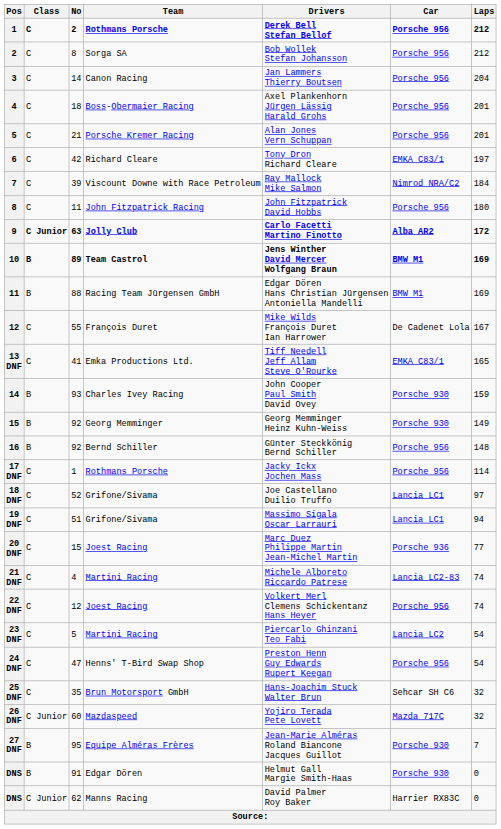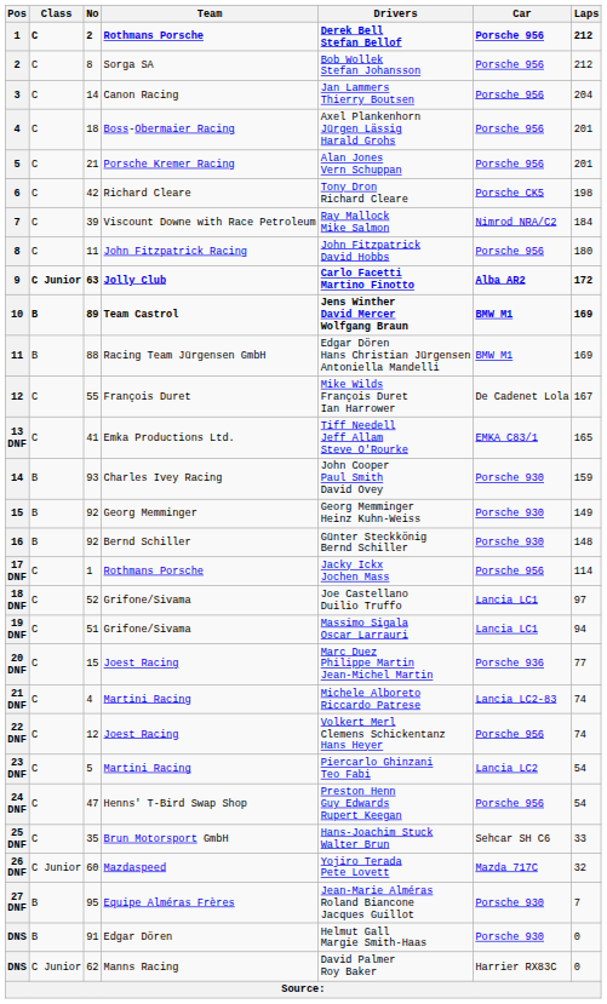 <table class="wikitable" style="font-size 95%;">
 <tr>
 <th>Pos</th>
 <th>Class</th>
 <th>No</th>
 <th>Team</th>
 <th>Drivers</th>
 <th>Car</th>
 <th>Laps</th>
 </tr>
 <tr style="font-weight:bold">
 <th>1</th>
 <td>C</td>
 <td>2</td>
 <td> <a href='#'>Rothmans Porsche</a></td>
 <td> <a href='#'>Derek Bell</a><br> <a href='#'>Stefan Bellof</a></td>
 <td><a href='#'>Porsche 956</a></td>
 <td>212</td>
 </tr>
 <tr>
 <th>2</th>
 <td>C</td>
 <td>8</td>
 <td> Sorga SA</td>
 <td> <a href='#'>Bob Wollek</a><br> <a href='#'>Stefan Johansson</a></td>
 <td><a href='#'>Porsche 956</a></td>
 <td>212</td>
 </tr>
 <tr>
 <th>3</th>
 <td>C</td>
 <td>14</td>
 <td> Canon Racing</td>
 <td> <a href='#'>Jan Lammers</a><br> <a href='#'>Thierry Boutsen</a></td>
 <td><a href='#'>Porsche 956</a></td>
 <td>204</td>
 </tr>
 <tr>
 <th>4</th>
 <td>C</td>
 <td>18</td>
 <td> <a href='#'>Boss</a>-<a href='#'>Obermaier Racing</a></td>
 <td> Axel Plankenhorn<br> <a href='#'>Jürgen Lässig</a><br> <a href='#'>Harald Grohs</a></td>
 <td><a href='#'>Porsche 956</a></td>
 <td>201</td>
 </tr>
 <tr>
 <th>5</th>
 <td>C</td>
 <td>21</td>
 <td> <a href='#'>Porsche Kremer Racing</a></td>
 <td> <a href='#'>Alan Jones</a><br> <a href='#'>Vern Schuppan</a></td>
 <td><a href='#'>Porsche 956</a></td>
 <td>201</td>
 </tr>
 <tr>
 <th>6</th>
 <td>C</td>
 <td>42</td>
 <td> Richard Cleare</td>
 <td> <a href='#'>Tony Dron</a><br> Richard Cleare</td>
-<td><a href='#'>EMKA C83/1</a></td>
-<td>197</td>
+<td><a href='#'>Porsche CK5</a></td>
+<td>198</td>
 </tr>
 <tr>
 <th>7</th>
 <td>C</td>
 <td>39</td>
 <td> Viscount Downe with Race Petroleum</td>
 <td> <a href='#'>Ray Mallock</a><br> <a href='#'>Mike Salmon</a></td>
 <td><a href='#'>Nimrod NRA/C2</a></td>
 <td>184</td>
 </tr>
 <tr>
 <th>8</th>
 <td>C</td>
 <td>11</td>
 <td> <a href='#'>John Fitzpatrick Racing</a></td>
 <td> <a href='#'>John Fitzpatrick</a><br> <a href='#'>David Hobbs</a></td>
 <td><a href='#'>Porsche 956</a></td>
 <td>180</td>
 </tr>
 <tr style="font-weight:bold">
 <th>9</th>
 <td>C Junior</td>
 <td>63</td>
 <td> <a href='#'>Jolly Club</a></td>
 <td> <a href='#'>Carlo Facetti</a><br> <a href='#'>Martino Finotto</a></td>
 <td><a href='#'>Alba AR2</a></td>
 <td>172</td>
 </tr>
 <tr style="font-weight:bold">
 <th>10</th>
 <td>B</td>
 <td>89</td>
 <td> Team Castrol</td>
 <td> Jens Winther<br> <a href='#'>David Mercer</a><br> Wolfgang Braun</td>
 <td><a href='#'>BMW M1</a></td>
 <td>169</td>
 </tr>
 <tr>
 <th>11</th>
 <td>B</td>
 <td>88</td>
 <td> Racing Team Jürgensen GmbH</td>
 <td> Edgar Dören<br> Hans Christian Jürgensen<br> Antoniella Mandelli</td>
 <td><a href='#'>BMW M1</a></td>
 <td>169</td>
 </tr>
 <tr>
 <th>12</th>
 <td>C</td>
 <td>55</td>
 <td> François Duret</td>
 <td> <a href='#'>Mike Wilds</a><br> François Duret<br> Ian Harrower</td>
 <td>De Cadenet Lola</td>
 <td>167</td>
 </tr>
 <tr>
 <th>13<br>DNF</th>
 <td>C</td>
 <td>41</td>
 <td> Emka Productions Ltd.</td>
 <td> <a href='#'>Tiff Needell</a><br> <a href='#'>Jeff Allam</a><br> <a href='#'>Steve O'Rourke</a></td>
 <td><a href='#'>EMKA C83/1</a></td>
 <td>165</td>
 </tr>
 <tr>
 <th>14</th>
 <td>B</td>
 <td>93</td>
 <td> Charles Ivey Racing</td>
 <td> John Cooper<br> <a href='#'>Paul Smith</a><br> David Ovey</td>
 <td><a href='#'>Porsche 930</a></td>
 <td>159</td>
 </tr>
 <tr>
 <th>15</th>
 <td>B</td>
 <td>92</td>
 <td> Georg Memminger</td>
 <td> Georg Memminger<br> Heinz Kuhn-Weiss</td>
 <td><a href='#'>Porsche 930</a></td>
 <td>149</td>
 </tr>
 <tr>
 <th>16</th>
 <td>B</td>
 <td>92</td>
 <td> Bernd Schiller</td>
 <td> Günter Steckkönig<br> Bernd Schiller</td>
-<td><a href='#'>Porsche 956</a></td>
+<td><a href='#'>Porsche 930</a></td>
 <td>148</td>
 </tr>
 <tr>
 <th>17<br>DNF</th>
 <td>C</td>
 <td>1</td>
 <td> <a href='#'>Rothmans Porsche</a></td>
 <td> <a href='#'>Jacky Ickx</a><br> <a href='#'>Jochen Mass</a></td>
 <td><a href='#'>Porsche 956</a></td>
 <td>114</td>
 </tr>
 <tr>
 <th>18<br>DNF</th>
 <td>C</td>
 <td>52</td>
 <td> Grifone/Sivama</td>
 <td> Joe Castellano<br> Duilio Truffo</td>
 <td><a href='#'>Lancia LC1</a></td>
 <td>97</td>
 </tr>
 <tr>
 <th>19<br>DNF</th>
 <td>C</td>
 <td>51</td>
 <td> Grifone/Sivama</td>
 <td> <a href='#'>Massimo Sigala</a><br> <a href='#'>Oscar Larrauri</a></td>
 <td><a href='#'>Lancia LC1</a></td>
 <td>94</td>
 </tr>
 <tr>
 <th>20<br>DNF</th>
 <td>C</td>
 <td>15</td>
 <td> <a href='#'>Joest Racing</a></td>
 <td> <a href='#'>Marc Duez</a><br> <a href='#'>Philippe Martin</a><br> <a href='#'>Jean-Michel Martin</a></td>
 <td><a href='#'>Porsche 936</a></td>
 <td>77</td>
 </tr>
 <tr>
 <th>21<br>DNF</th>
 <td>C</td>
 <td>4</td>
 <td> <a href='#'>Martini Racing</a></td>
 <td> <a href='#'>Michele Alboreto</a><br> <a href='#'>Riccardo Patrese</a></td>
 <td><a href='#'>Lancia LC2-83</a></td>
 <td>74</td>
 </tr>
 <tr>
 <th>22<br>DNF</th>
 <td>C</td>
 <td>12</td>
 <td> <a href='#'>Joest Racing</a></td>
 <td> <a href='#'>Volkert Merl</a><br> Clemens Schickentanz<br> <a href='#'>Hans Heyer</a></td>
 <td><a href='#'>Porsche 956</a></td>
 <td>74</td>
 </tr>
 <tr>
 <th>23<br>DNF</th>
 <td>C</td>
 <td>5</td>
 <td> <a href='#'>Martini Racing</a></td>
 <td> <a href='#'>Piercarlo Ghinzani</a><br> <a href='#'>Teo Fabi</a></td>
 <td><a href='#'>Lancia LC2</a></td>
 <td>54</td>
 </tr>
 <tr>
 <th>24<br>DNF</th>
 <td>C</td>
 <td>47</td>
 <td> Henns' T-Bird Swap Shop</td>
 <td> <a href='#'>Preston Henn</a><br> <a href='#'>Guy Edwards</a><br> <a href='#'>Rupert Keegan</a></td>
 <td><a href='#'>Porsche 956</a></td>
 <td>54</td>
 </tr>
 <tr>
 <th>25<br>DNF</th>
 <td>C</td>
 <td>35</td>
 <td> <a href='#'>Brun Motorsport</a> GmbH</td>
 <td> <a href='#'>Hans-Joachim Stuck</a><br> <a href='#'>Walter Brun</a></td>
 <td>Sehcar SH C6</td>
-<td>32</td>
+<td>33</td>
 </tr>
 <tr>
 <th>26<br>DNF</th>
 <td>C Junior</td>
 <td>60</td>
 <td> <a href='#'>Mazdaspeed</a></td>
 <td> <a href='#'>Yojiro Terada</a><br> <a href='#'>Pete Lovett</a></td>
 <td><a href='#'>Mazda 717C</a></td>
 <td>32</td>
 </tr>
 <tr>
 <th>27<br>DNF</th>
 <td>B</td>
 <td>95</td>
 <td> <a href='#'>Equipe Alméras Frères</a></td>
 <td> <a href='#'>Jean-Marie Alméras</a><br> Roland Biancone<br> Jacques Guillot</td>
 <td><a href='#'>Porsche 930</a></td>
 <td>7</td>
 </tr>
 <tr>
 <th>DNS</th>
 <td>B</td>
 <td>91</td>
 <td> Edgar Dören</td>
 <td> Helmut Gall<br> Margie Smith-Haas</td>
 <td><a href='#'>Porsche 930</a></td>
 <td>0</td>
 </tr>
 <tr>
 <th>DNS</th>
 <td>C Junior</td>
 <td>62</td>
 <td> Manns Racing</td>
 <td> David Palmer<br> Roy Baker</td>
 <td>Harrier RX83C</td>
 <td>0</td>
 </tr>
 <tr>
 <th colspan="9">Source:</th>
 </tr>
 </table>
